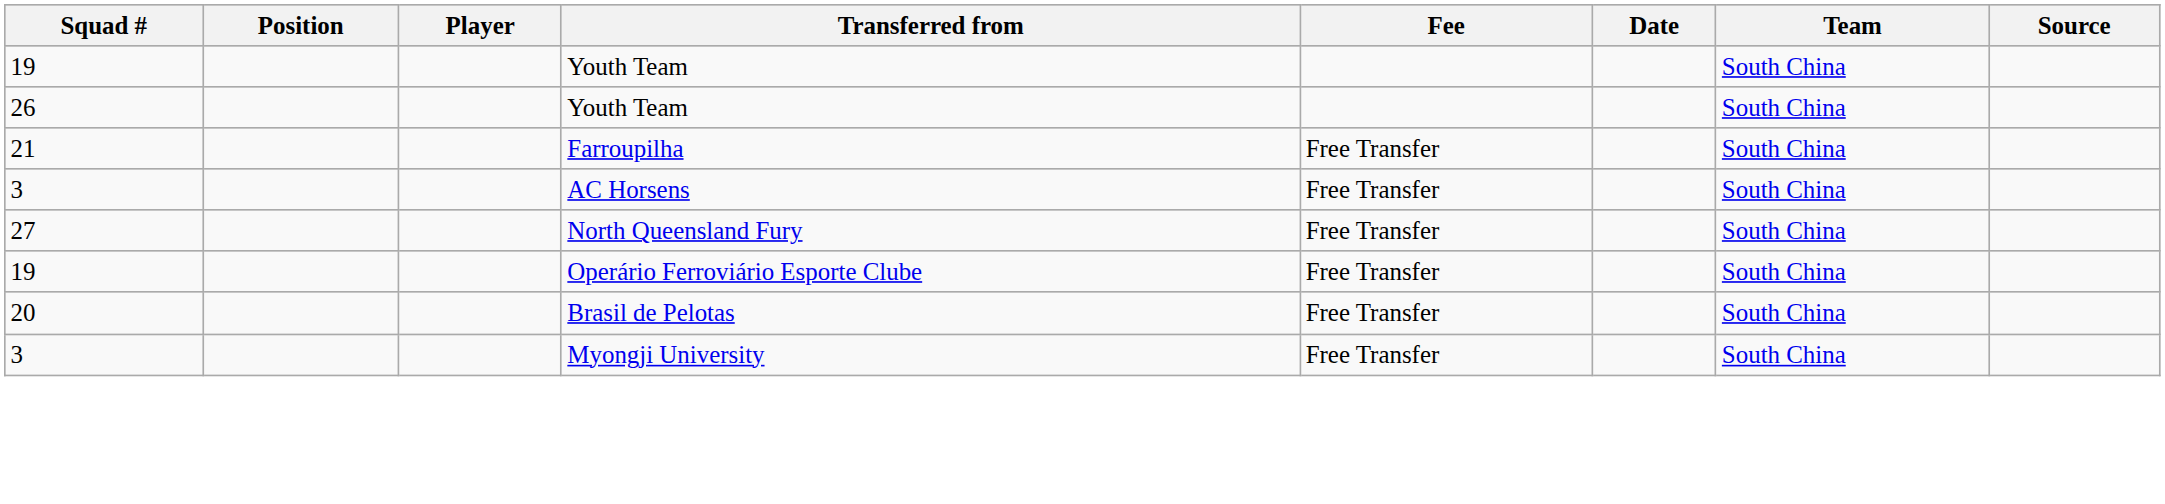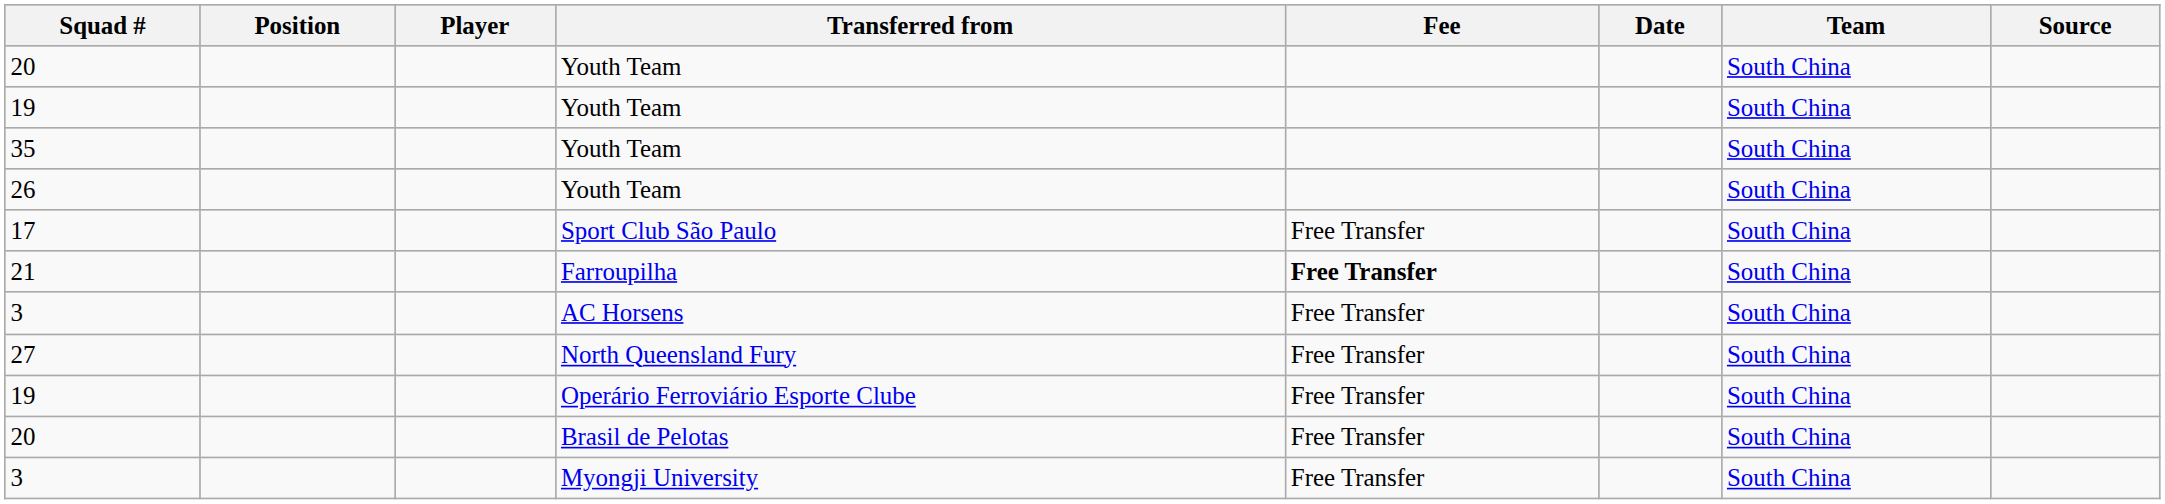 <table width=83% class="wikitable sortable" style="text-align:center; font-size:95%; text-align:left">
 <tr>
 <th>Squad #</th>
 <th>Position</th>
 <th>Player</th>
 <th>Transferred from</th>
 <th>Fee</th>
 <th>Date</th>
 <th>Team</th>
 <th>Source</th>
 </tr>
 <tr>
+<td>20</td>
+<td></td>
+<td></td>
+<td>Youth Team</td>
+<td></td>
+<td></td>
+<td><a href='#'>South China</a></td>
+<td></td>
+</tr>
+<tr>
 <td>19</td>
+<td></td>
+<td></td>
+<td>Youth Team</td>
+<td></td>
+<td></td>
+<td><a href='#'>South China</a></td>
+<td></td>
+</tr>
+<tr>
+<td>35</td>
 <td></td>
 <td></td>
 <td>Youth Team</td>
 <td></td>
 <td></td>
 <td><a href='#'>South China</a></td>
 <td></td>
 </tr>
 <tr>
 <td>26</td>
 <td></td>
 <td></td>
 <td>Youth Team</td>
 <td></td>
 <td></td>
 <td><a href='#'>South China</a></td>
 <td></td>
 </tr>
 <tr>
+<td>17</td>
+<td></td>
+<td></td>
+<td><a href='#'>Sport Club São Paulo</a></td>
+<td>Free Transfer</td>
+<td></td>
+<td><a href='#'>South China</a></td>
+<td></td>
+</tr>
+<tr>
 <td>21</td>
 <td></td>
 <td></td>
 <td><a href='#'>Farroupilha</a></td>
-<td>Free Transfer</td>
+<td><strong>Free Transfer</strong></td>
 <td></td>
 <td><a href='#'>South China</a></td>
 <td></td>
 </tr>
 <tr>
 <td>3</td>
 <td></td>
 <td></td>
 <td><a href='#'>AC Horsens</a></td>
 <td>Free Transfer</td>
 <td></td>
 <td><a href='#'>South China</a></td>
 <td></td>
 </tr>
 <tr>
 <td>27</td>
 <td></td>
 <td></td>
 <td><a href='#'>North Queensland Fury</a></td>
 <td>Free Transfer</td>
 <td></td>
 <td><a href='#'>South China</a></td>
 <td></td>
 </tr>
 <tr>
 <td>19</td>
 <td></td>
 <td></td>
 <td><a href='#'>Operário Ferroviário Esporte Clube</a></td>
 <td>Free Transfer</td>
 <td></td>
 <td><a href='#'>South China</a></td>
 <td></td>
 </tr>
 <tr>
 <td>20</td>
 <td></td>
 <td></td>
 <td><a href='#'>Brasil de Pelotas</a></td>
 <td>Free Transfer</td>
 <td></td>
 <td><a href='#'>South China</a></td>
 <td></td>
 </tr>
 <tr>
 <td>3</td>
 <td></td>
 <td></td>
 <td><a href='#'>Myongji University</a></td>
 <td>Free Transfer</td>
 <td></td>
 <td><a href='#'>South China</a></td>
 <td></td>
 </tr>
 </table>
